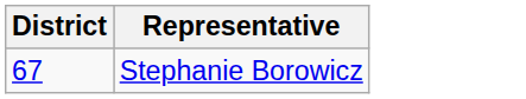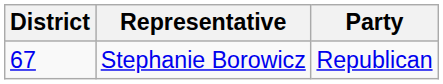 <table class="wikitable">
 <tr>
 <th>District</th>
 <th>Representative</th>
+<th>Party</th>
 </tr>
 <tr>
 <td><a href='#'>67</a></td>
 <td><a href='#'>Stephanie Borowicz</a></td>
+<td><a href='#'>Republican</a></td>
 </tr>
 </table>
